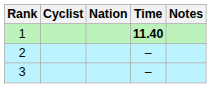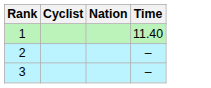 <table class="wikitable sortable" style="text-align:center">
 <tr>
 <th>Rank</th>
 <th>Cyclist</th>
 <th>Nation</th>
 <th>Time</th>
-<th>Notes</th>
 </tr>
 <tr bgcolor=bbf3bb>
 <td>1</td>
 <td align=left></td>
 <td align=left></td>
-<td><strong>11.40</strong></td>
-<td></td>
+<td>11.40</td>
 </tr>
 <tr bgcolor=bbf3ff>
 <td>2</td>
 <td align=left></td>
 <td align=left></td>
 <td>–</td>
-<td></td>
 </tr>
 <tr bgcolor=bbf3ff>
 <td>3</td>
 <td align=left></td>
 <td align=left></td>
 <td>–</td>
-<td></td>
 </tr>
 </table>
